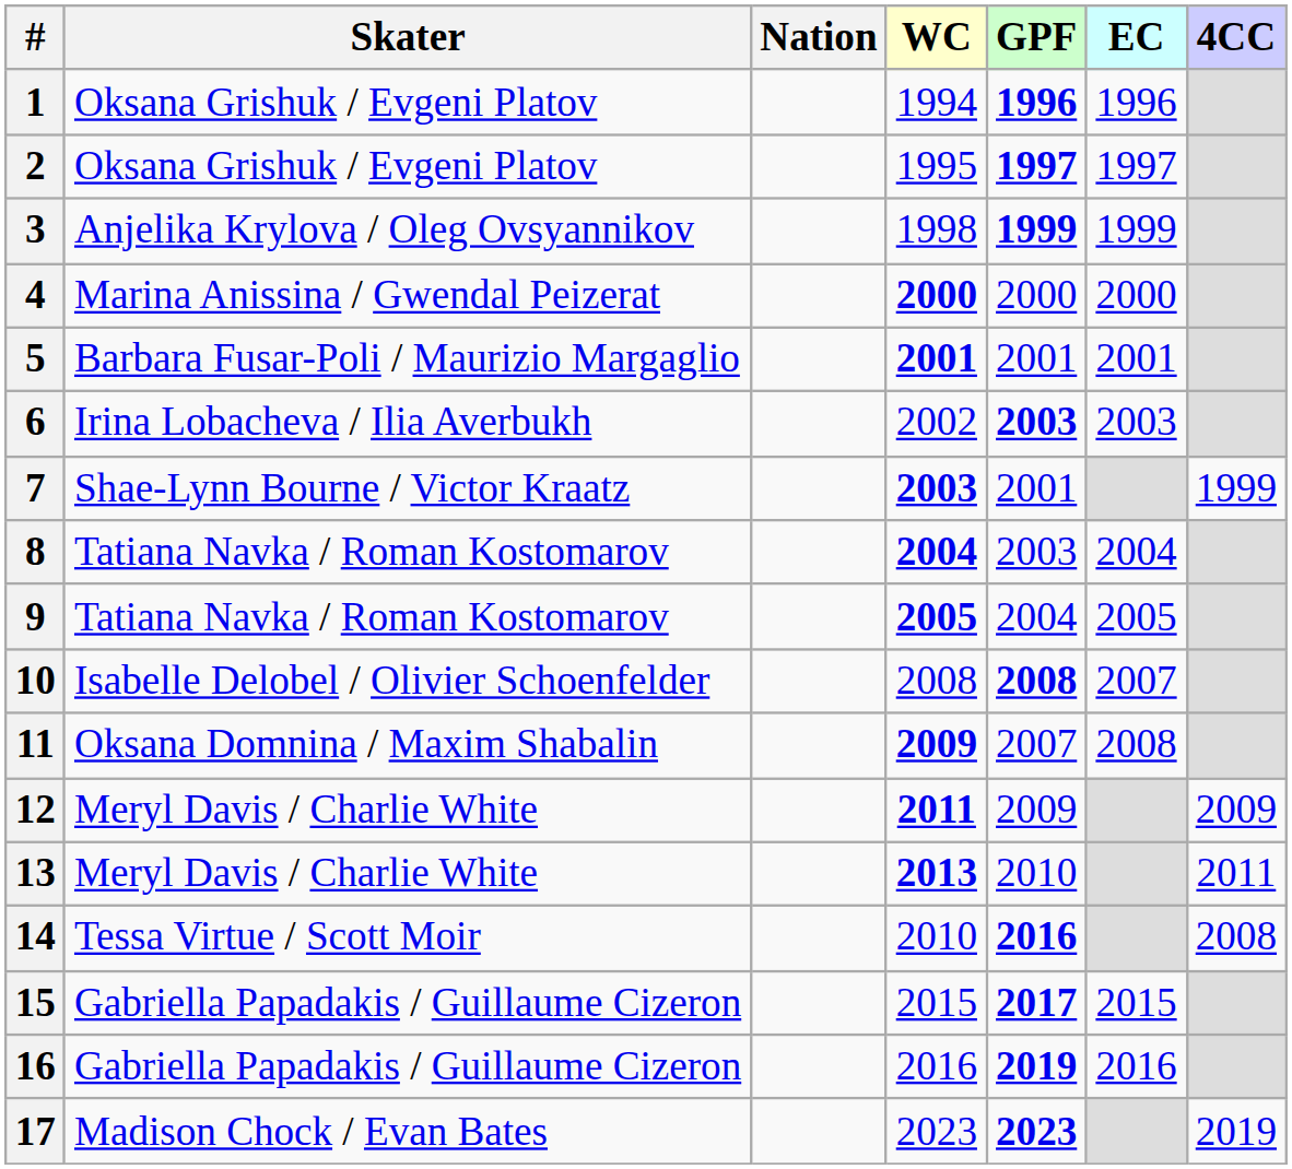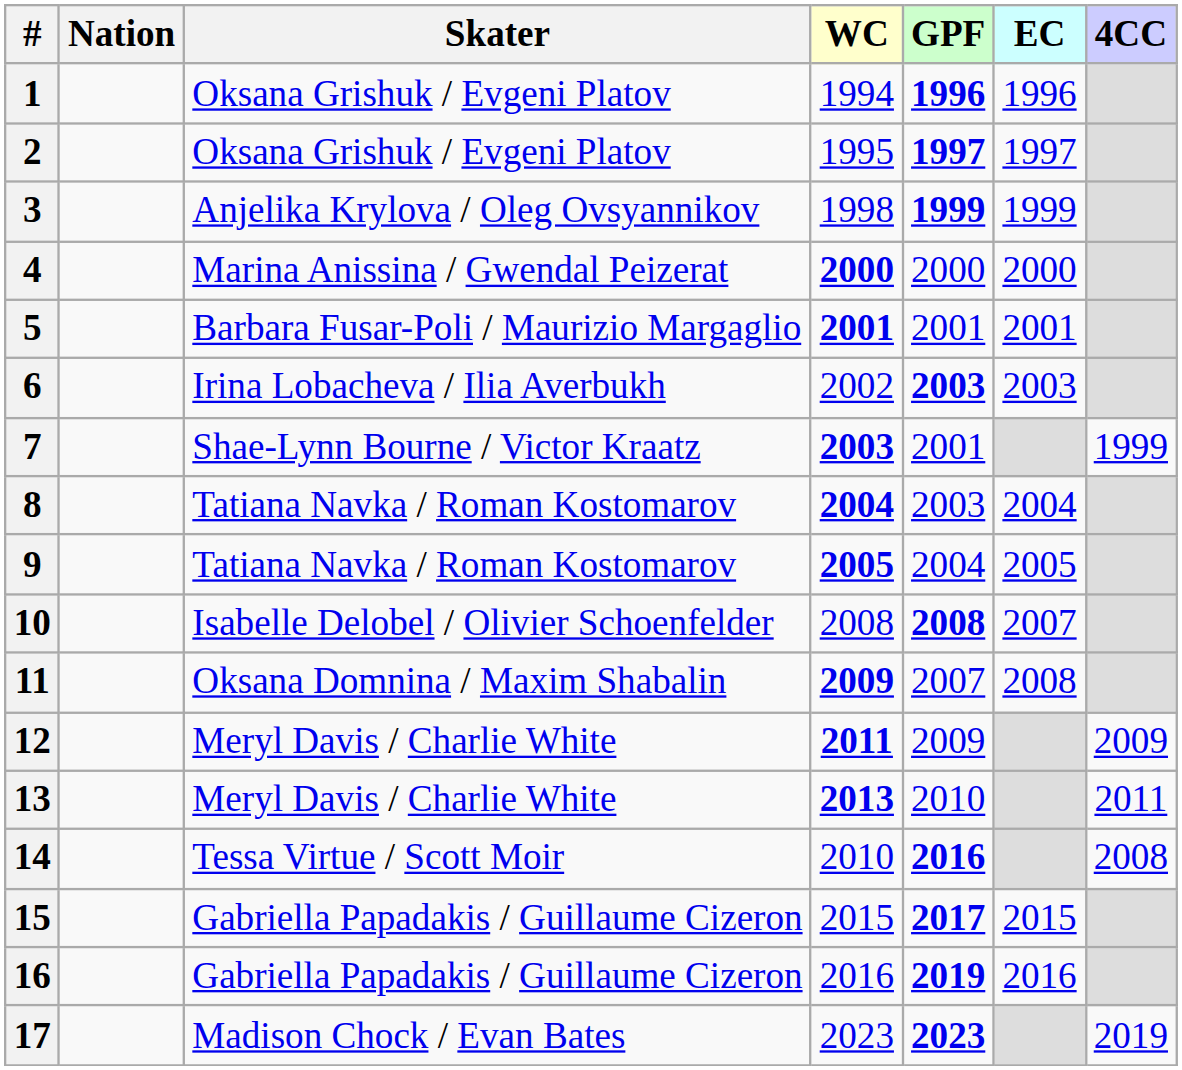 <table class="wikitable sortable" style="text-align: center;">
 <tr>
 <th>#</th>
+<th>Nation</th>
 <th>Skater</th>
-<th>Nation</th>
 <th style="background-color: #ffc;">WC</th>
 <th style="background-color: #cfc;">GPF</th>
 <th style="background-color: #cff;">EC</th>
 <th style="background-color: #ccf;">4CC</th>
 </tr>
 <tr>
 <th>1</th>
+<td></td>
 <td style="text-align: left;"><a href='#'>Oksana Grishuk</a> / <a href='#'>Evgeni Platov</a></td>
-<td></td>
 <td><a href='#'>1994</a></td>
 <td><strong><a href='#'>1996</a></strong></td>
 <td><a href='#'>1996</a></td>
 <td style="background-color: #ddd;"></td>
 </tr>
 <tr>
 <th>2</th>
+<td></td>
 <td style="text-align: left;"><a href='#'>Oksana Grishuk</a> / <a href='#'>Evgeni Platov</a></td>
-<td></td>
 <td><a href='#'>1995</a></td>
 <td><strong><a href='#'>1997</a></strong></td>
 <td><a href='#'>1997</a></td>
 <td style="background-color: #ddd;"></td>
 </tr>
 <tr>
 <th>3</th>
+<td></td>
 <td style="text-align: left;"><a href='#'>Anjelika Krylova</a> / <a href='#'>Oleg Ovsyannikov</a></td>
-<td></td>
 <td><a href='#'>1998</a></td>
 <td><strong><a href='#'>1999</a></strong></td>
 <td><a href='#'>1999</a></td>
 <td style="background-color: #ddd;"></td>
 </tr>
 <tr>
 <th>4</th>
+<td></td>
 <td style="text-align: left;"><a href='#'>Marina Anissina</a> / <a href='#'>Gwendal Peizerat</a></td>
-<td></td>
 <td><strong><a href='#'>2000</a></strong></td>
 <td><a href='#'>2000</a></td>
 <td><a href='#'>2000</a></td>
 <td style="background-color: #ddd;"></td>
 </tr>
 <tr>
 <th>5</th>
+<td></td>
 <td style="text-align: left;"><a href='#'>Barbara Fusar-Poli</a> / <a href='#'>Maurizio Margaglio</a></td>
-<td></td>
 <td><strong><a href='#'>2001</a></strong></td>
 <td><a href='#'>2001</a></td>
 <td><a href='#'>2001</a></td>
 <td style="background-color: #ddd;"></td>
 </tr>
 <tr>
 <th>6</th>
+<td></td>
 <td style="text-align: left;"><a href='#'>Irina Lobacheva</a> / <a href='#'>Ilia Averbukh</a></td>
-<td></td>
 <td><a href='#'>2002</a></td>
 <td><strong><a href='#'>2003</a></strong></td>
 <td><a href='#'>2003</a></td>
 <td style="background-color: #ddd;"></td>
 </tr>
 <tr>
 <th>7</th>
+<td></td>
 <td style="text-align: left;"><a href='#'>Shae-Lynn Bourne</a> / <a href='#'>Victor Kraatz</a></td>
-<td></td>
 <td><strong><a href='#'>2003</a></strong></td>
 <td><a href='#'>2001</a></td>
 <td style="background-color: #ddd;"></td>
 <td><a href='#'>1999</a></td>
 </tr>
 <tr>
 <th>8</th>
+<td></td>
 <td style="text-align: left;"><a href='#'>Tatiana Navka</a> / <a href='#'>Roman Kostomarov</a></td>
-<td></td>
 <td><strong><a href='#'>2004</a></strong></td>
 <td><a href='#'>2003</a></td>
 <td><a href='#'>2004</a></td>
 <td style="background-color: #ddd;"></td>
 </tr>
 <tr>
 <th>9</th>
+<td></td>
 <td style="text-align: left;"><a href='#'>Tatiana Navka</a> / <a href='#'>Roman Kostomarov</a></td>
-<td></td>
 <td><strong><a href='#'>2005</a></strong></td>
 <td><a href='#'>2004</a></td>
 <td><a href='#'>2005</a></td>
 <td style="background-color: #ddd;"></td>
 </tr>
 <tr>
 <th>10</th>
+<td></td>
 <td style="text-align: left;"><a href='#'>Isabelle Delobel</a> / <a href='#'>Olivier Schoenfelder</a></td>
-<td></td>
 <td><a href='#'>2008</a></td>
 <td><strong><a href='#'>2008</a></strong></td>
 <td><a href='#'>2007</a></td>
 <td style="background-color: #ddd;"></td>
 </tr>
 <tr>
 <th>11</th>
+<td></td>
 <td style="text-align: left;"><a href='#'>Oksana Domnina</a> / <a href='#'>Maxim Shabalin</a></td>
-<td></td>
 <td><strong><a href='#'>2009</a></strong></td>
 <td><a href='#'>2007</a></td>
 <td><a href='#'>2008</a></td>
 <td style="background-color: #ddd;"></td>
 </tr>
 <tr>
 <th>12</th>
+<td></td>
 <td style="text-align: left;"><a href='#'>Meryl Davis</a> / <a href='#'>Charlie White</a></td>
-<td></td>
 <td><strong><a href='#'>2011</a></strong></td>
 <td><a href='#'>2009</a></td>
 <td style="background-color: #ddd;"></td>
 <td><a href='#'>2009</a></td>
 </tr>
 <tr>
 <th>13</th>
+<td></td>
 <td style="text-align: left;"><a href='#'>Meryl Davis</a> / <a href='#'>Charlie White</a></td>
-<td></td>
 <td><strong><a href='#'>2013</a></strong></td>
 <td><a href='#'>2010</a></td>
 <td style="background-color: #ddd;"></td>
 <td><a href='#'>2011</a></td>
 </tr>
 <tr>
 <th>14</th>
+<td></td>
 <td style="text-align: left;"><a href='#'>Tessa Virtue</a> / <a href='#'>Scott Moir</a></td>
-<td></td>
 <td><a href='#'>2010</a></td>
 <td><strong><a href='#'>2016</a></strong></td>
 <td style="background-color: #ddd;"></td>
 <td><a href='#'>2008</a></td>
 </tr>
 <tr>
 <th>15</th>
+<td></td>
 <td style="text-align: left;"><a href='#'>Gabriella Papadakis</a> / <a href='#'>Guillaume Cizeron</a></td>
-<td></td>
 <td><a href='#'>2015</a></td>
 <td><strong><a href='#'>2017</a></strong></td>
 <td><a href='#'>2015</a></td>
 <td style="background-color: #ddd;"></td>
 </tr>
 <tr>
 <th>16</th>
+<td></td>
 <td style="text-align: left;"><a href='#'>Gabriella Papadakis</a> / <a href='#'>Guillaume Cizeron</a></td>
-<td></td>
 <td><a href='#'>2016</a></td>
 <td><strong><a href='#'>2019</a></strong></td>
 <td><a href='#'>2016</a></td>
 <td style="background-color: #ddd;"></td>
 </tr>
 <tr>
 <th>17</th>
+<td></td>
 <td style="text-align: left;"><a href='#'>Madison Chock</a> / <a href='#'>Evan Bates</a></td>
-<td></td>
 <td><a href='#'>2023</a></td>
 <td><strong><a href='#'>2023</a></strong></td>
 <td style="background-color: #ddd;"></td>
 <td><a href='#'>2019</a></td>
 </tr>
 </table>
